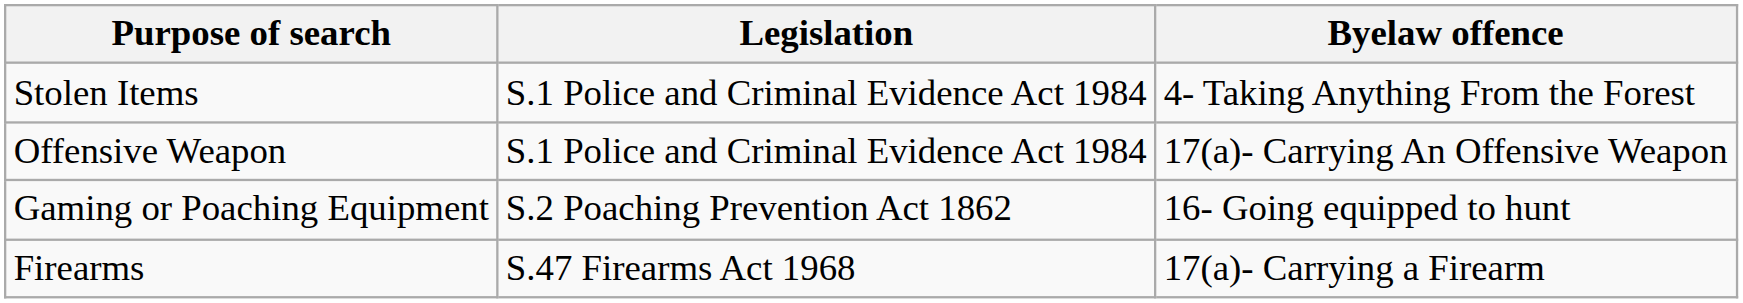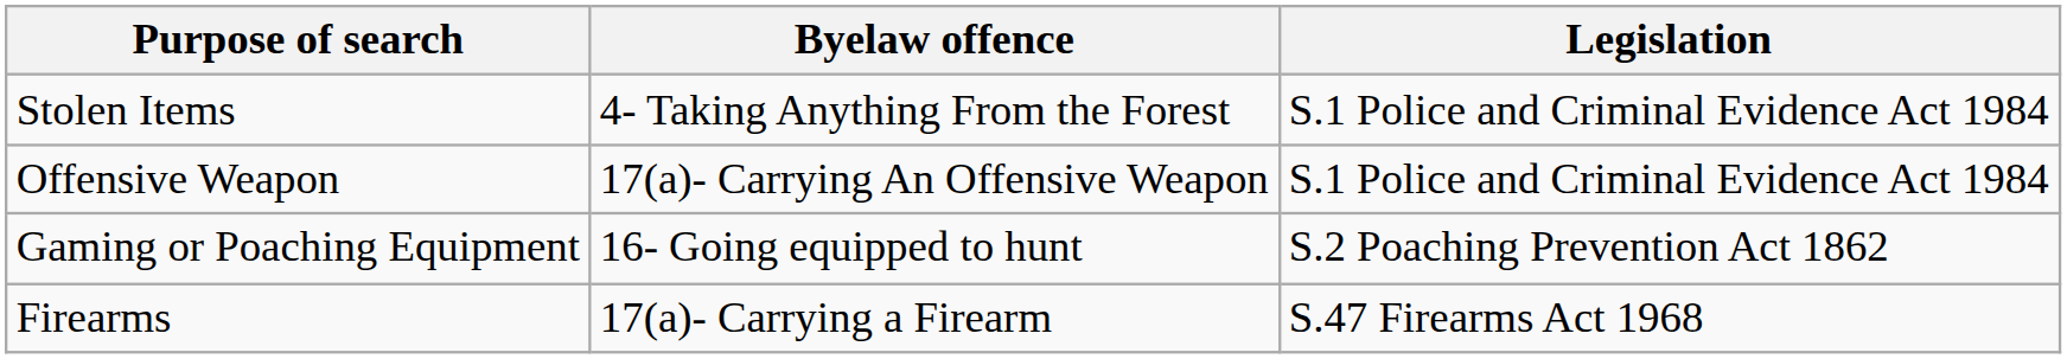 <table class="wikitable">
 <tr>
 <th>Purpose of search</th>
+<th>Byelaw offence</th>
 <th>Legislation</th>
-<th>Byelaw offence</th>
 </tr>
 <tr>
 <td>Stolen Items</td>
+<td>4- Taking Anything From the Forest</td>
 <td>S.1 Police and Criminal Evidence Act 1984</td>
-<td>4- Taking Anything From the Forest</td>
 </tr>
 <tr>
 <td>Offensive Weapon</td>
+<td>17(a)- Carrying An Offensive Weapon</td>
 <td>S.1 Police and Criminal Evidence Act 1984</td>
-<td>17(a)- Carrying An Offensive Weapon</td>
 </tr>
 <tr>
 <td>Gaming or Poaching Equipment</td>
+<td>16- Going equipped to hunt</td>
 <td>S.2 Poaching Prevention Act 1862</td>
-<td>16- Going equipped to hunt</td>
 </tr>
 <tr>
 <td>Firearms</td>
+<td>17(a)- Carrying a Firearm</td>
 <td>S.47 Firearms Act 1968</td>
-<td>17(a)- Carrying a Firearm</td>
 </tr>
 </table>
